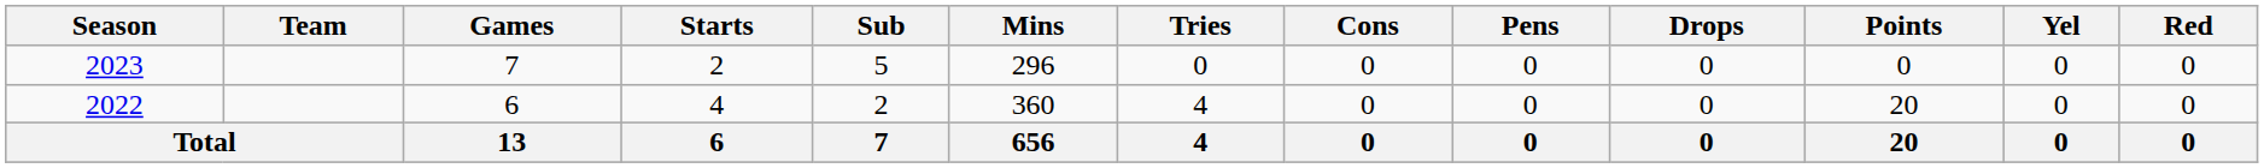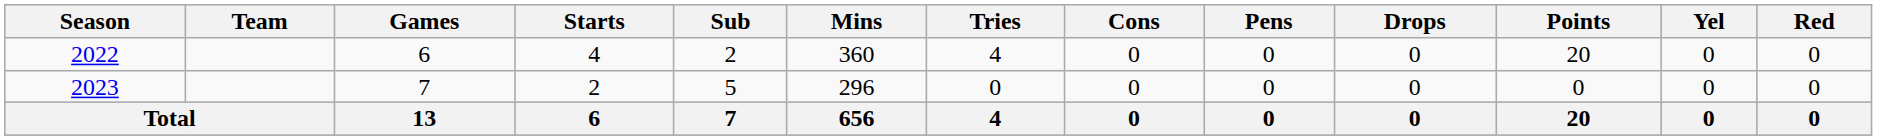 <table class="wikitable" style="text-align:center; line-height:90%; font-size:95%; width:60%;">
 <tr>
 <th>Season</th>
 <th>Team</th>
 <th>Games</th>
 <th>Starts</th>
 <th>Sub</th>
 <th>Mins</th>
 <th>Tries</th>
 <th>Cons</th>
 <th>Pens</th>
 <th>Drops</th>
 <th>Points</th>
 <th>Yel</th>
 <th>Red</th>
 </tr>
 <tr>
+<td><a href='#'>2022</a></td>
+<td></td>
+<td>6</td>
+<td>4</td>
+<td>2</td>
+<td>360</td>
+<td>4</td>
+<td>0</td>
+<td>0</td>
+<td>0</td>
+<td>20</td>
+<td>0</td>
+<td>0</td>
+</tr>
+<tr>
 <td><a href='#'>2023</a></td>
 <td></td>
 <td>7</td>
 <td>2</td>
 <td>5</td>
 <td>296</td>
 <td>0</td>
 <td>0</td>
 <td>0</td>
 <td>0</td>
 <td>0</td>
-<td>0</td>
-<td>0</td>
-</tr>
-<tr>
-<td><a href='#'>2022</a></td>
-<td></td>
-<td>6</td>
-<td>4</td>
-<td>2</td>
-<td>360</td>
-<td>4</td>
-<td>0</td>
-<td>0</td>
-<td>0</td>
-<td>20</td>
 <td>0</td>
 <td>0</td>
 </tr>
 <tr>
 <th colspan="2">Total</th>
 <th>13</th>
 <th>6</th>
 <th>7</th>
 <th>656</th>
 <th>4</th>
 <th>0</th>
 <th>0</th>
 <th>0</th>
 <th>20</th>
 <th>0</th>
 <th>0</th>
 </tr>
 </table>
